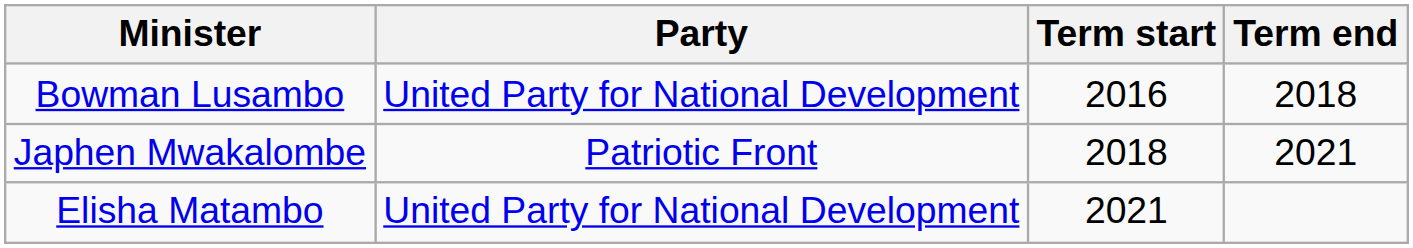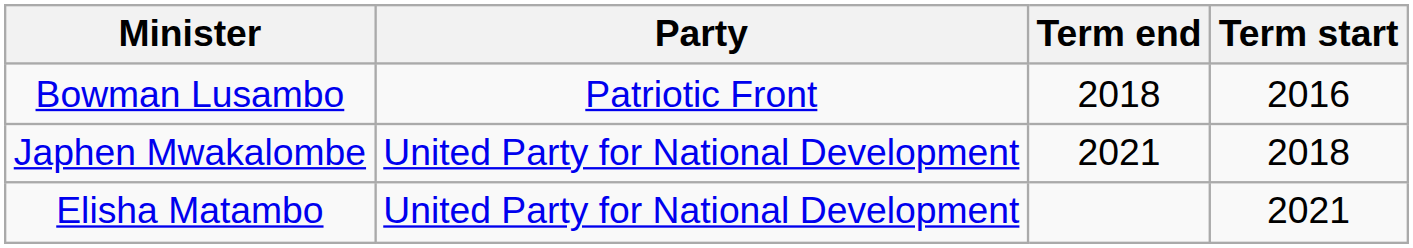 <table class="wikitable sortable" style=text-align:center>
 <tr>
 <th>Minister</th>
 <th>Party</th>
+<th>Term end</th>
 <th>Term start</th>
-<th>Term end</th>
 </tr>
 <tr>
 <td><a href='#'>Bowman Lusambo</a></td>
-<td><a href='#'>United Party for National Development</a></td>
+<td><a href='#'>Patriotic Front</a></td>
+<td>2018</td>
 <td>2016</td>
-<td>2018</td>
 </tr>
 <tr>
 <td><a href='#'>Japhen Mwakalombe</a></td>
-<td><a href='#'>Patriotic Front</a></td>
+<td><a href='#'>United Party for National Development</a></td>
+<td>2021</td>
 <td>2018</td>
-<td>2021</td>
 </tr>
 <tr>
 <td><a href='#'>Elisha Matambo</a></td>
 <td><a href='#'>United Party for National Development</a></td>
+<td></td>
 <td>2021</td>
-<td></td>
 </tr>
 </table>
